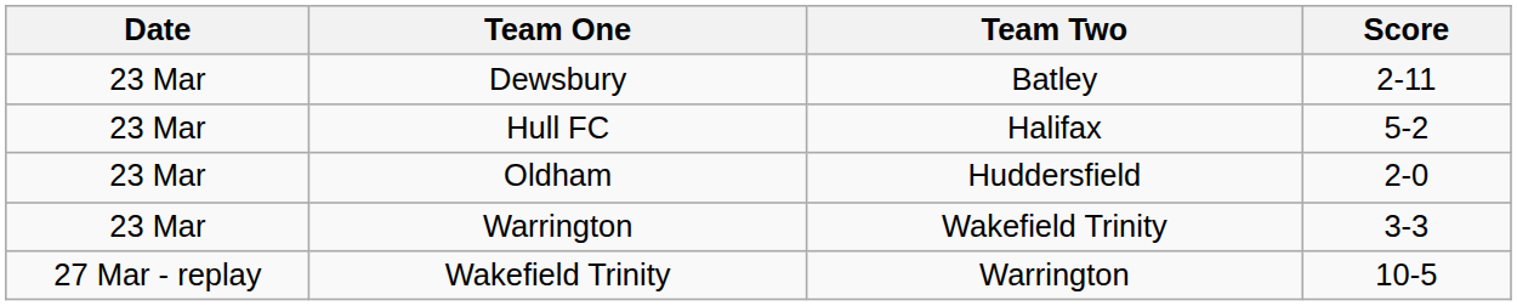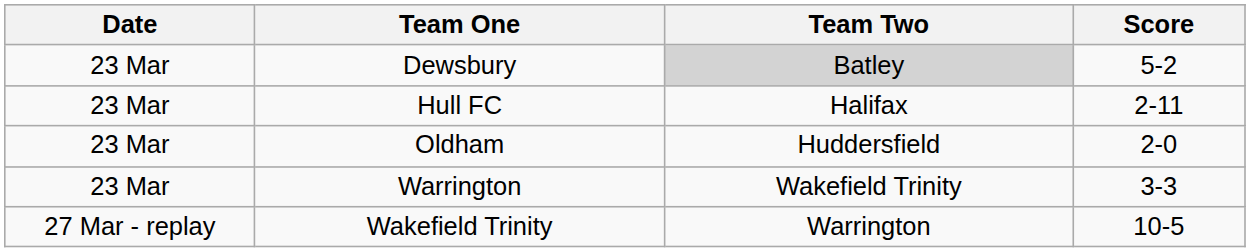 <table class="wikitable" style="text-align: center">
 <tr>
 <th width=150>Date</th>
 <th width=250>Team One</th>
 <th width=250>Team Two</th>
 <th width=100>Score</th>
 </tr>
 <tr>
 <td>23 Mar</td>
 <td>Dewsbury</td>
-<td>Batley</td>
-<td>2-11</td>
+<td style="background: lightgrey;">Batley</td>
+<td>5-2</td>
 </tr>
 <tr>
 <td>23 Mar</td>
 <td>Hull FC</td>
 <td>Halifax</td>
-<td>5-2</td>
+<td>2-11</td>
 </tr>
 <tr>
 <td>23 Mar</td>
 <td>Oldham</td>
 <td>Huddersfield</td>
 <td>2-0</td>
 </tr>
 <tr>
 <td>23 Mar</td>
 <td>Warrington</td>
 <td>Wakefield Trinity</td>
 <td>3-3</td>
 </tr>
 <tr>
 <td>27 Mar - replay</td>
 <td>Wakefield Trinity</td>
 <td>Warrington</td>
 <td>10-5</td>
 </tr>
 </table>
